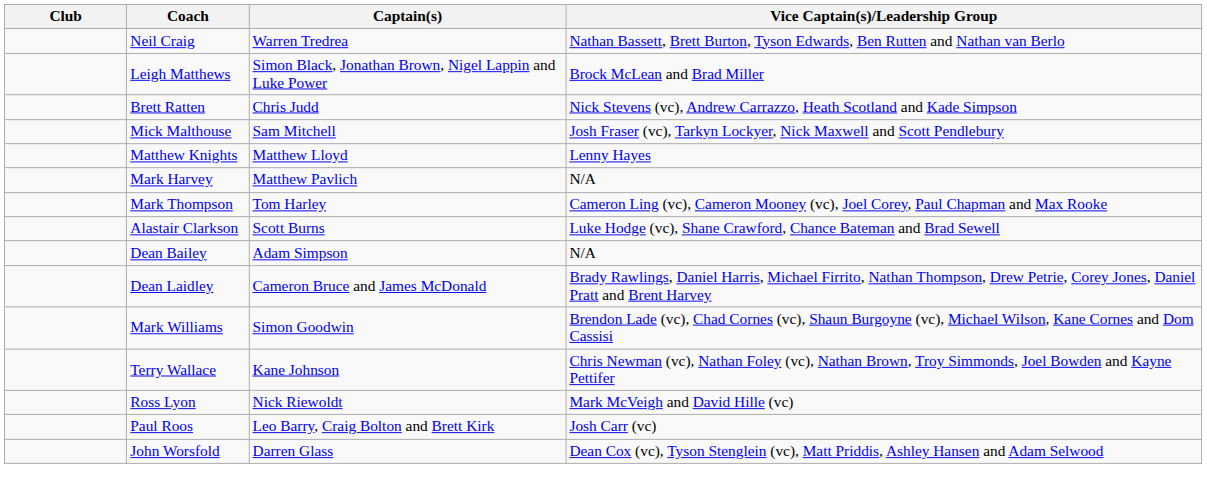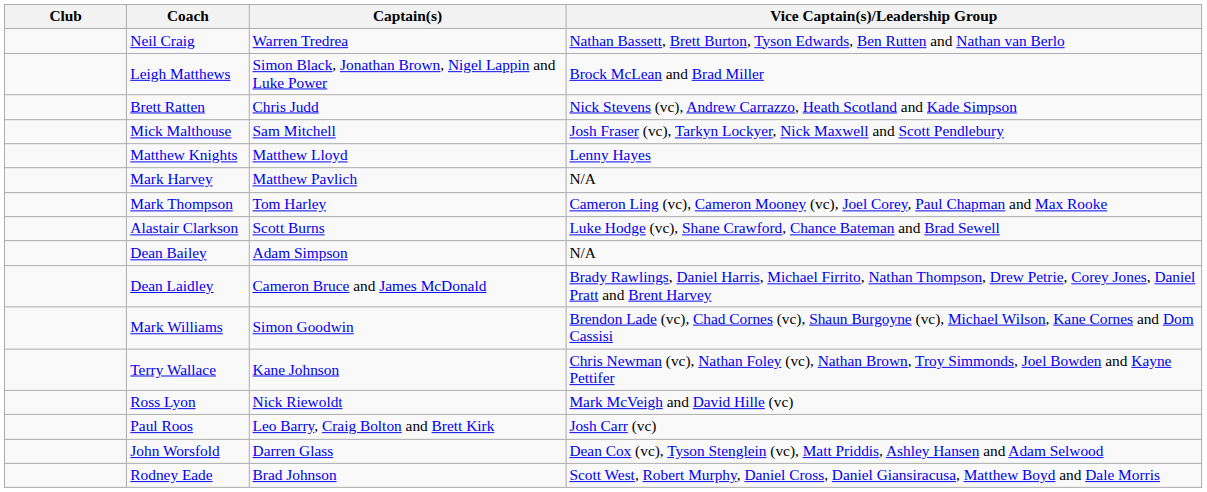 <table class="wikitable">
 <tr>
 <th width=120>Club</th>
 <th width=120>Coach</th>
 <th>Captain(s)</th>
 <th>Vice Captain(s)/Leadership Group</th>
 </tr>
 <tr>
 <td></td>
 <td><a href='#'>Neil Craig</a></td>
 <td><a href='#'>Warren Tredrea</a></td>
 <td><a href='#'>Nathan Bassett</a>, <a href='#'>Brett Burton</a>, <a href='#'>Tyson Edwards</a>, <a href='#'>Ben Rutten</a> and <a href='#'>Nathan van Berlo</a></td>
 </tr>
 <tr>
 <td></td>
 <td><a href='#'>Leigh Matthews</a></td>
 <td><a href='#'>Simon Black</a>, <a href='#'>Jonathan Brown</a>, <a href='#'>Nigel Lappin</a> and <a href='#'>Luke Power</a></td>
 <td><a href='#'>Brock McLean</a> and <a href='#'>Brad Miller</a></td>
 </tr>
 <tr>
 <td></td>
 <td><a href='#'>Brett Ratten</a></td>
 <td><a href='#'>Chris Judd</a></td>
 <td><a href='#'>Nick Stevens</a> (vc), <a href='#'>Andrew Carrazzo</a>, <a href='#'>Heath Scotland</a> and <a href='#'>Kade Simpson</a></td>
 </tr>
 <tr>
 <td></td>
 <td><a href='#'>Mick Malthouse</a></td>
 <td><a href='#'>Sam Mitchell</a></td>
 <td><a href='#'>Josh Fraser</a> (vc), <a href='#'>Tarkyn Lockyer</a>, <a href='#'>Nick Maxwell</a> and <a href='#'>Scott Pendlebury</a></td>
 </tr>
 <tr>
 <td></td>
 <td><a href='#'>Matthew Knights</a></td>
 <td><a href='#'>Matthew Lloyd</a></td>
 <td><a href='#'>Lenny Hayes</a></td>
 </tr>
 <tr>
 <td></td>
 <td><a href='#'>Mark Harvey</a></td>
 <td><a href='#'>Matthew Pavlich</a></td>
 <td>N/A</td>
 </tr>
 <tr>
 <td></td>
 <td><a href='#'>Mark Thompson</a></td>
 <td><a href='#'>Tom Harley</a></td>
 <td><a href='#'>Cameron Ling</a> (vc), <a href='#'>Cameron Mooney</a> (vc), <a href='#'>Joel Corey</a>, <a href='#'>Paul Chapman</a> and <a href='#'>Max Rooke</a></td>
 </tr>
 <tr>
 <td></td>
 <td><a href='#'>Alastair Clarkson</a></td>
 <td><a href='#'>Scott Burns</a></td>
 <td><a href='#'>Luke Hodge</a> (vc), <a href='#'>Shane Crawford</a>, <a href='#'>Chance Bateman</a> and <a href='#'>Brad Sewell</a></td>
 </tr>
 <tr>
 <td></td>
 <td><a href='#'>Dean Bailey</a></td>
 <td><a href='#'>Adam Simpson</a></td>
 <td>N/A</td>
 </tr>
 <tr>
 <td></td>
 <td><a href='#'>Dean Laidley</a></td>
 <td><a href='#'>Cameron Bruce</a> and <a href='#'>James McDonald</a></td>
 <td><a href='#'>Brady Rawlings</a>, <a href='#'>Daniel Harris</a>, <a href='#'>Michael Firrito</a>, <a href='#'>Nathan Thompson</a>, <a href='#'>Drew Petrie</a>, <a href='#'>Corey Jones</a>, <a href='#'>Daniel Pratt</a> and <a href='#'>Brent Harvey</a></td>
 </tr>
 <tr>
 <td></td>
 <td><a href='#'>Mark Williams</a></td>
 <td><a href='#'>Simon Goodwin</a></td>
 <td><a href='#'>Brendon Lade</a> (vc), <a href='#'>Chad Cornes</a> (vc), <a href='#'>Shaun Burgoyne</a> (vc), <a href='#'>Michael Wilson</a>, <a href='#'>Kane Cornes</a> and <a href='#'>Dom Cassisi</a></td>
 </tr>
 <tr>
 <td></td>
 <td><a href='#'>Terry Wallace</a></td>
 <td><a href='#'>Kane Johnson</a></td>
 <td><a href='#'>Chris Newman</a> (vc), <a href='#'>Nathan Foley</a> (vc), <a href='#'>Nathan Brown</a>, <a href='#'>Troy Simmonds</a>, <a href='#'>Joel Bowden</a> and <a href='#'>Kayne Pettifer</a></td>
 </tr>
 <tr>
 <td></td>
 <td><a href='#'>Ross Lyon</a></td>
 <td><a href='#'>Nick Riewoldt</a></td>
 <td><a href='#'>Mark McVeigh</a> and <a href='#'>David Hille</a> (vc)</td>
 </tr>
 <tr>
 <td></td>
 <td><a href='#'>Paul Roos</a></td>
 <td><a href='#'>Leo Barry</a>, <a href='#'>Craig Bolton</a> and <a href='#'>Brett Kirk</a></td>
 <td><a href='#'>Josh Carr</a> (vc)</td>
 </tr>
 <tr>
 <td></td>
 <td><a href='#'>John Worsfold</a></td>
 <td><a href='#'>Darren Glass</a></td>
 <td><a href='#'>Dean Cox</a> (vc), <a href='#'>Tyson Stenglein</a> (vc), <a href='#'>Matt Priddis</a>, <a href='#'>Ashley Hansen</a> and <a href='#'>Adam Selwood</a></td>
 </tr>
+<tr>
+<td></td>
+<td><a href='#'>Rodney Eade</a></td>
+<td><a href='#'>Brad Johnson</a></td>
+<td><a href='#'>Scott West</a>, <a href='#'>Robert Murphy</a>, <a href='#'>Daniel Cross</a>, <a href='#'>Daniel Giansiracusa</a>, <a href='#'>Matthew Boyd</a> and <a href='#'>Dale Morris</a></td>
+</tr>
 </table>
